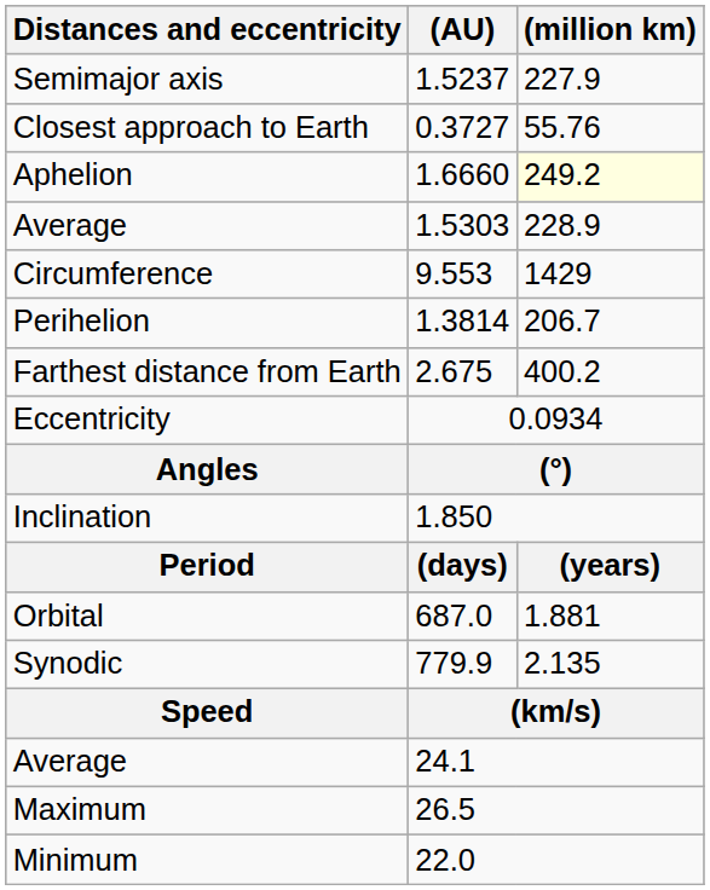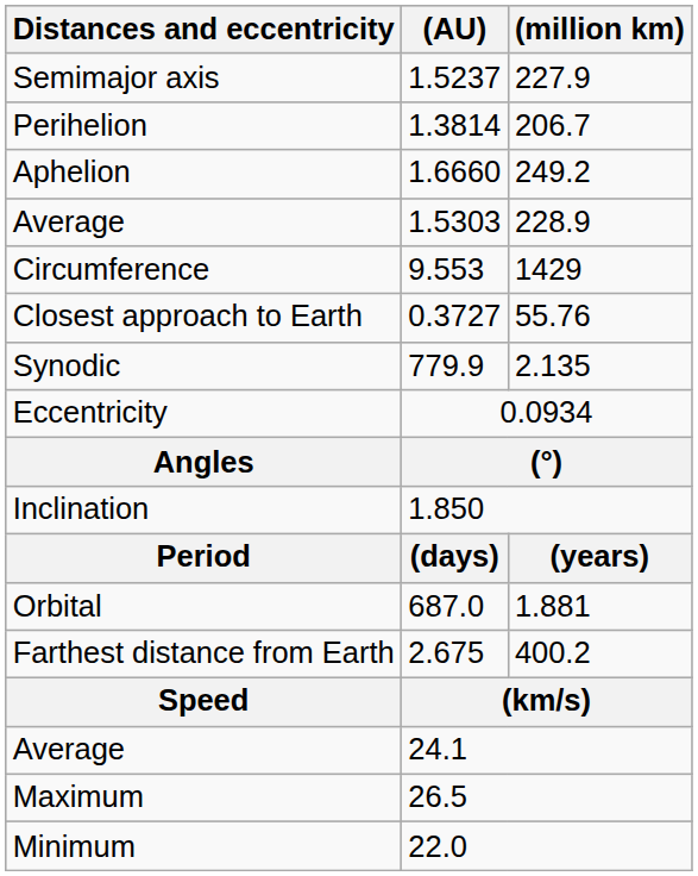 <table class="wikitable">
 <tr>
 <th>Distances and eccentricity</th>
 <th>(AU)</th>
 <th>(million km)</th>
 </tr>
 <tr>
 <td>Semimajor axis</td>
 <td>1.5237</td>
 <td>227.9</td>
 </tr>
 <tr>
-<td>Closest approach to Earth</td>
-<td>0.3727</td>
-<td>55.76</td>
+<td>Perihelion</td>
+<td>1.3814</td>
+<td>206.7</td>
 </tr>
 <tr>
 <td>Aphelion</td>
 <td>1.6660</td>
-<td style="background: lightyellow;">249.2</td>
+<td>249.2</td>
 </tr>
 <tr>
 <td>Average</td>
 <td>1.5303</td>
 <td>228.9</td>
 </tr>
 <tr>
 <td>Circumference</td>
 <td>9.553</td>
 <td>1429</td>
 </tr>
 <tr>
-<td>Perihelion</td>
-<td>1.3814</td>
-<td>206.7</td>
+<td>Closest approach to Earth</td>
+<td>0.3727</td>
+<td>55.76</td>
 </tr>
 <tr>
-<td>Farthest distance from Earth</td>
-<td>2.675</td>
-<td>400.2</td>
+<td>Synodic</td>
+<td>779.9</td>
+<td>2.135</td>
 </tr>
 <tr>
 <td>Eccentricity</td>
 <td colspan=2 style="text-align:center;">0.0934</td>
 </tr>
 <tr>
 <th>Angles</th>
 <th colspan=2>(°)</th>
 </tr>
 <tr>
 <td>Inclination</td>
 <td colspan=2>1.850</td>
 </tr>
 <tr>
 <th>Period</th>
 <th>(days)</th>
 <th>(years)</th>
 </tr>
 <tr>
 <td>Orbital</td>
 <td>687.0</td>
 <td>1.881</td>
 </tr>
 <tr>
-<td>Synodic</td>
-<td>779.9</td>
-<td>2.135</td>
+<td>Farthest distance from Earth</td>
+<td>2.675</td>
+<td>400.2</td>
 </tr>
 <tr>
 <th>Speed</th>
 <th colspan=2>(km/s)</th>
 </tr>
 <tr>
 <td>Average</td>
 <td colspan=2>24.1</td>
 </tr>
 <tr>
 <td>Maximum</td>
 <td colspan=2>26.5</td>
 </tr>
 <tr>
 <td>Minimum</td>
 <td colspan=2>22.0</td>
 </tr>
 </table>
